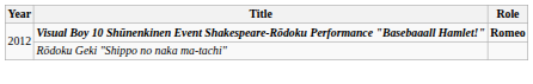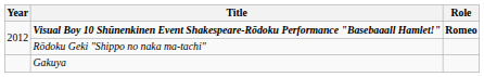 <table class="wikitable">
 <tr>
 <th>Year</th>
 <th>Title</th>
 <th>Role</th>
 </tr>
 <tr>
 <td rowspan="2">2012</td>
 <td><strong><em>Visual Boy 10 Shūnenkinen Event Shakespeare-Rōdoku Performance "Basebaaall Hamlet!"</em></strong></td>
 <td><strong>Romeo</strong></td>
 </tr>
 <tr>
 <td><em>Rōdoku Geki "Shippo no naka ma-tachi"</em></td>
 <td></td>
 </tr>
+<tr>
+<td></td>
+<td><em>Gakuya</em></td>
+<td></td>
+</tr>
 </table>
